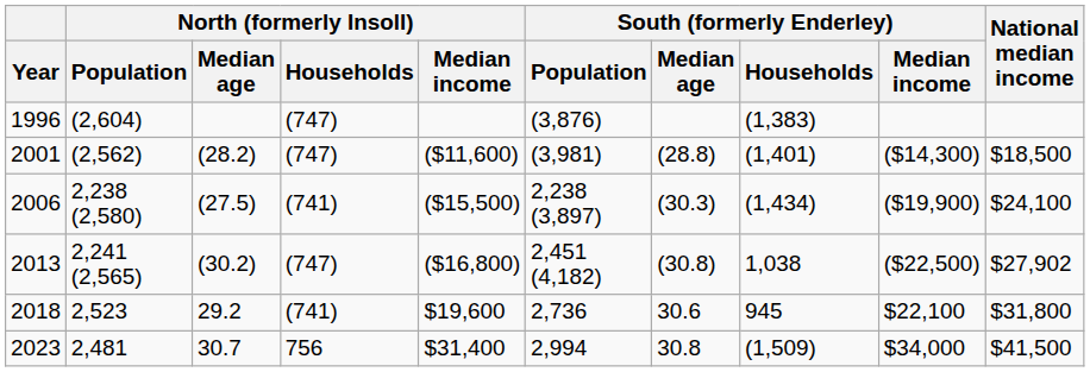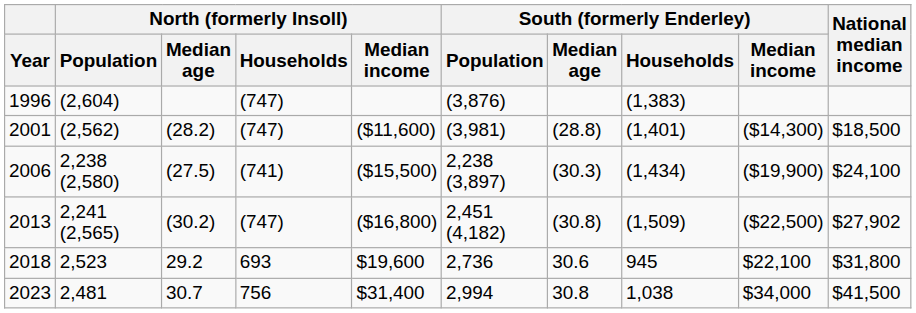 <table class="wikitable">
 <tr>
 <th></th>
 <th colspan="4">North (formerly Insoll)</th>
 <th colspan="4">South (formerly Enderley)</th>
 <th rowspan="2">National median income</th>
 </tr>
 <tr>
 <th>Year</th>
 <th>Population</th>
 <th>Median age</th>
 <th>Households</th>
 <th>Median income</th>
 <th>Population</th>
 <th>Median age</th>
 <th>Households</th>
 <th>Median income</th>
 </tr>
 <tr>
 <td>1996</td>
 <td>(2,604)</td>
 <td></td>
 <td>(747)</td>
 <td></td>
 <td>(3,876)</td>
 <td></td>
 <td>(1,383)</td>
 <td></td>
 <td></td>
 </tr>
 <tr>
 <td>2001</td>
 <td>(2,562)</td>
 <td>(28.2)</td>
 <td>(747)</td>
 <td>($11,600)</td>
 <td>(3,981)</td>
 <td>(28.8)</td>
 <td>(1,401)</td>
 <td>($14,300)</td>
 <td>$18,500</td>
 </tr>
 <tr>
 <td>2006</td>
 <td>2,238 (2,580)</td>
 <td>(27.5)</td>
 <td>(741)</td>
 <td>($15,500)</td>
 <td>2,238 (3,897)</td>
 <td>(30.3)</td>
 <td>(1,434)</td>
 <td>($19,900)</td>
 <td>$24,100</td>
 </tr>
 <tr>
 <td>2013</td>
 <td>2,241 (2,565)</td>
 <td>(30.2)</td>
 <td>(747)</td>
 <td>($16,800)</td>
 <td>2,451 (4,182)</td>
 <td>(30.8)</td>
-<td>1,038</td>
+<td>(1,509)</td>
 <td>($22,500)</td>
 <td>$27,902</td>
 </tr>
 <tr>
 <td>2018</td>
 <td>2,523</td>
 <td>29.2</td>
-<td>(741)</td>
+<td>693</td>
 <td>$19,600</td>
 <td>2,736</td>
 <td>30.6</td>
 <td>945</td>
 <td>$22,100</td>
 <td>$31,800</td>
 </tr>
 <tr>
 <td>2023</td>
 <td>2,481</td>
 <td>30.7</td>
 <td>756</td>
 <td>$31,400</td>
 <td>2,994</td>
 <td>30.8</td>
-<td>(1,509)</td>
+<td>1,038</td>
 <td>$34,000</td>
 <td>$41,500</td>
 </tr>
 </table>
